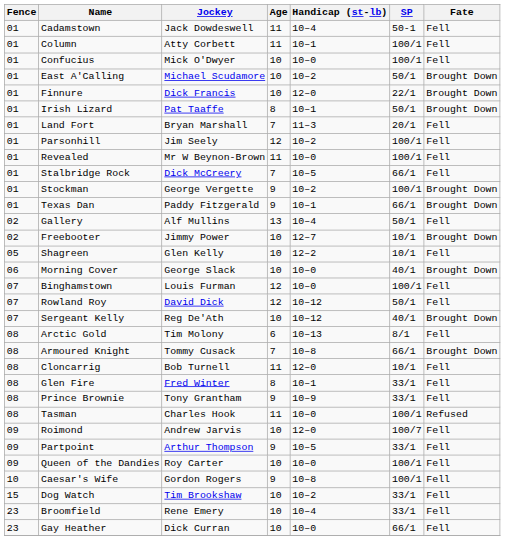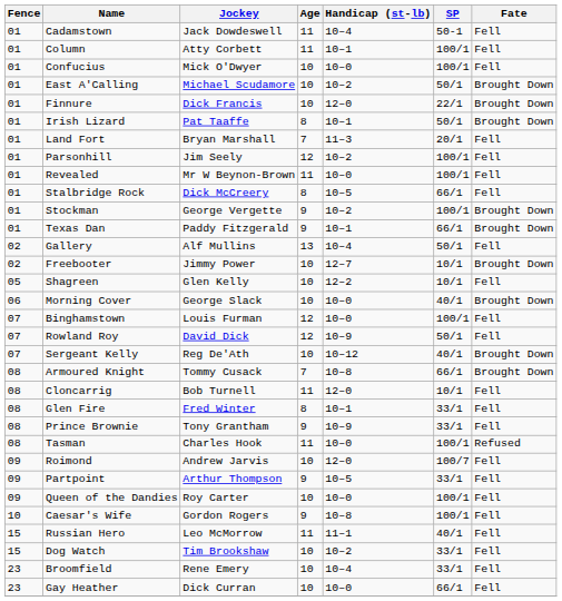 <table class="wikitable sortable">
 <tr>
 <th>Fence</th>
 <th>Name</th>
 <th><a href='#'>Jockey</a></th>
 <th>Age</th>
 <th>Handicap (<a href='#'>st</a>-<a href='#'>lb</a>)</th>
 <th><a href='#'>SP</a></th>
 <th>Fate</th>
 </tr>
 <tr>
 <td>01</td>
 <td>Cadamstown</td>
 <td>Jack Dowdeswell</td>
 <td>11</td>
 <td>10–4</td>
 <td>50-1</td>
 <td>Fell</td>
 </tr>
 <tr>
 <td>01</td>
 <td>Column</td>
 <td>Atty Corbett</td>
 <td>11</td>
 <td>10–1</td>
 <td>100/1</td>
 <td>Fell</td>
 </tr>
 <tr>
 <td>01</td>
 <td>Confucius</td>
 <td>Mick O'Dwyer</td>
 <td>10</td>
 <td>10–0</td>
 <td>100/1</td>
 <td>Fell</td>
 </tr>
 <tr>
 <td>01</td>
 <td>East A'Calling</td>
 <td><a href='#'>Michael Scudamore</a></td>
 <td>10</td>
 <td>10–2</td>
 <td>50/1</td>
 <td>Brought Down</td>
 </tr>
 <tr>
 <td>01</td>
 <td>Finnure</td>
 <td><a href='#'>Dick Francis</a></td>
 <td>10</td>
 <td>12–0</td>
 <td>22/1</td>
 <td>Brought Down</td>
 </tr>
 <tr>
 <td>01</td>
 <td>Irish Lizard</td>
 <td><a href='#'>Pat Taaffe</a></td>
 <td>8</td>
 <td>10–1</td>
 <td>50/1</td>
 <td>Brought Down</td>
 </tr>
 <tr>
 <td>01</td>
 <td>Land Fort</td>
 <td>Bryan Marshall</td>
 <td>7</td>
 <td>11–3</td>
 <td>20/1</td>
 <td>Fell</td>
 </tr>
 <tr>
 <td>01</td>
 <td>Parsonhill</td>
 <td>Jim Seely</td>
 <td>12</td>
 <td>10–2</td>
 <td>100/1</td>
 <td>Fell</td>
 </tr>
 <tr>
 <td>01</td>
 <td>Revealed</td>
 <td>Mr W Beynon-Brown</td>
 <td>11</td>
 <td>10–0</td>
 <td>100/1</td>
 <td>Fell</td>
 </tr>
 <tr>
 <td>01</td>
 <td>Stalbridge Rock</td>
 <td><a href='#'>Dick McCreery</a></td>
-<td>7</td>
+<td>8</td>
 <td>10–5</td>
 <td>66/1</td>
 <td>Fell</td>
 </tr>
 <tr>
 <td>01</td>
 <td>Stockman</td>
 <td>George Vergette</td>
 <td>9</td>
 <td>10–2</td>
 <td>100/1</td>
 <td>Brought Down</td>
 </tr>
 <tr>
 <td>01</td>
 <td>Texas Dan</td>
 <td>Paddy Fitzgerald</td>
 <td>9</td>
 <td>10–1</td>
 <td>66/1</td>
 <td>Brought Down</td>
 </tr>
 <tr>
 <td>02</td>
 <td>Gallery</td>
 <td>Alf Mullins</td>
 <td>13</td>
 <td>10–4</td>
 <td>50/1</td>
 <td>Fell</td>
 </tr>
 <tr>
 <td>02</td>
 <td>Freebooter</td>
 <td>Jimmy Power</td>
 <td>10</td>
 <td>12–7</td>
 <td>10/1</td>
 <td>Brought Down</td>
 </tr>
 <tr>
 <td>05</td>
 <td>Shagreen</td>
 <td>Glen Kelly</td>
 <td>10</td>
 <td>12–2</td>
 <td>10/1</td>
 <td>Fell</td>
 </tr>
 <tr>
 <td>06</td>
 <td>Morning Cover</td>
 <td>George Slack</td>
 <td>10</td>
 <td>10–0</td>
 <td>40/1</td>
 <td>Brought Down</td>
 </tr>
 <tr>
 <td>07</td>
 <td>Binghamstown</td>
 <td>Louis Furman</td>
 <td>12</td>
 <td>10–0</td>
 <td>100/1</td>
 <td>Fell</td>
 </tr>
 <tr>
 <td>07</td>
 <td>Rowland Roy</td>
 <td><a href='#'>David Dick</a></td>
 <td>12</td>
-<td>10–12</td>
+<td>10–9</td>
 <td>50/1</td>
 <td>Fell</td>
 </tr>
 <tr>
 <td>07</td>
 <td>Sergeant Kelly</td>
 <td>Reg De'Ath</td>
 <td>10</td>
 <td>10–12</td>
 <td>40/1</td>
 <td>Brought Down</td>
-</tr>
-<tr>
-<td>08</td>
-<td>Arctic Gold</td>
-<td>Tim Molony</td>
-<td>6</td>
-<td>10–13</td>
-<td>8/1</td>
-<td>Fell</td>
 </tr>
 <tr>
 <td>08</td>
 <td>Armoured Knight</td>
 <td>Tommy Cusack</td>
 <td>7</td>
 <td>10–8</td>
 <td>66/1</td>
 <td>Brought Down</td>
 </tr>
 <tr>
 <td>08</td>
 <td>Cloncarrig</td>
 <td>Bob Turnell</td>
 <td>11</td>
 <td>12–0</td>
 <td>10/1</td>
 <td>Fell</td>
 </tr>
 <tr>
 <td>08</td>
 <td>Glen Fire</td>
 <td><a href='#'>Fred Winter</a></td>
 <td>8</td>
 <td>10–1</td>
 <td>33/1</td>
 <td>Fell</td>
 </tr>
 <tr>
 <td>08</td>
 <td>Prince Brownie</td>
 <td>Tony Grantham</td>
 <td>9</td>
 <td>10–9</td>
 <td>33/1</td>
 <td>Fell</td>
 </tr>
 <tr>
 <td>08</td>
 <td>Tasman</td>
 <td>Charles Hook</td>
 <td>11</td>
 <td>10–0</td>
 <td>100/1</td>
 <td>Refused</td>
 </tr>
 <tr>
 <td>09</td>
 <td>Roimond</td>
 <td>Andrew Jarvis</td>
 <td>10</td>
 <td>12–0</td>
 <td>100/7</td>
 <td>Fell</td>
 </tr>
 <tr>
 <td>09</td>
 <td>Partpoint</td>
 <td><a href='#'>Arthur Thompson</a></td>
 <td>9</td>
 <td>10–5</td>
 <td>33/1</td>
 <td>Fell</td>
 </tr>
 <tr>
 <td>09</td>
 <td>Queen of the Dandies</td>
 <td>Roy Carter</td>
 <td>10</td>
 <td>10–0</td>
 <td>100/1</td>
 <td>Fell</td>
 </tr>
 <tr>
 <td>10</td>
 <td>Caesar's Wife</td>
 <td>Gordon Rogers</td>
 <td>9</td>
 <td>10–8</td>
 <td>100/1</td>
 <td>Fell</td>
 </tr>
 <tr>
 <td>15</td>
+<td>Russian Hero</td>
+<td>Leo McMorrow</td>
+<td>11</td>
+<td>11–1</td>
+<td>40/1</td>
+<td>Fell</td>
+</tr>
+<tr>
+<td>15</td>
 <td>Dog Watch</td>
 <td><a href='#'>Tim Brookshaw</a></td>
 <td>10</td>
 <td>10–2</td>
 <td>33/1</td>
 <td>Fell</td>
 </tr>
 <tr>
 <td>23</td>
 <td>Broomfield</td>
 <td>Rene Emery</td>
 <td>10</td>
 <td>10–4</td>
 <td>33/1</td>
 <td>Fell</td>
 </tr>
 <tr>
 <td>23</td>
 <td>Gay Heather</td>
 <td>Dick Curran</td>
 <td>10</td>
 <td>10–0</td>
 <td>66/1</td>
 <td>Fell</td>
 </tr>
 <tr>
 </tr>
 </table>
